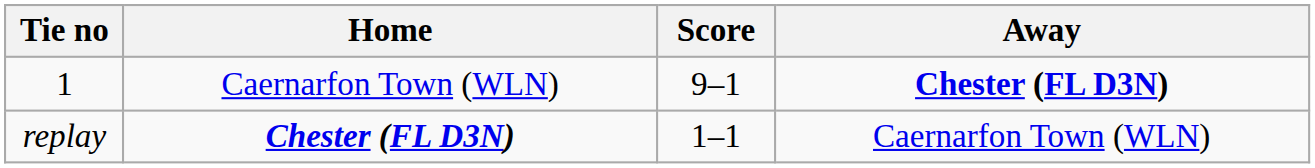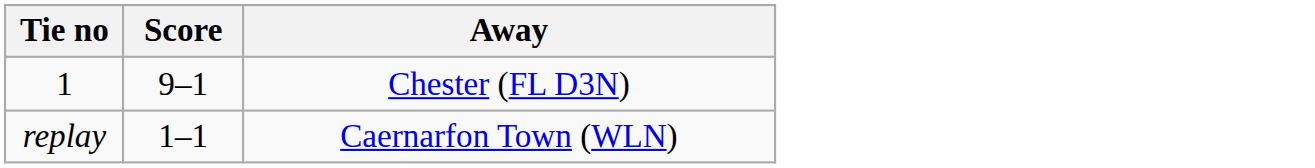 <table class="wikitable" style="text-align:center">
 <tr>
 <th width=50>Tie no</th>
-<th width=250>Home</th>
 <th width=50>Score</th>
 <th width=250>Away</th>
 </tr>
 <tr>
 <td>1</td>
-<td><a href='#'>Caernarfon Town</a> (<a href='#'>WLN</a>)</td>
 <td></em>9–1<em></td>
-<td><strong><a href='#'>Chester</a> (<a href='#'>FL D3N</a>)</strong></td>
+<td><a href='#'>Chester</a> (<a href='#'>FL D3N</a>)</td>
 </tr>
 <tr>
 <td><em>replay</em></td>
-<td><strong><em><a href='#'>Chester</a><strong> (<a href='#'>FL D3N</a>)<em></td>
 <td>1–1</td>
 <td></em><a href='#'>Caernarfon Town</a> (<a href='#'>WLN</a>)<em></td>
 </tr>
 </table>
